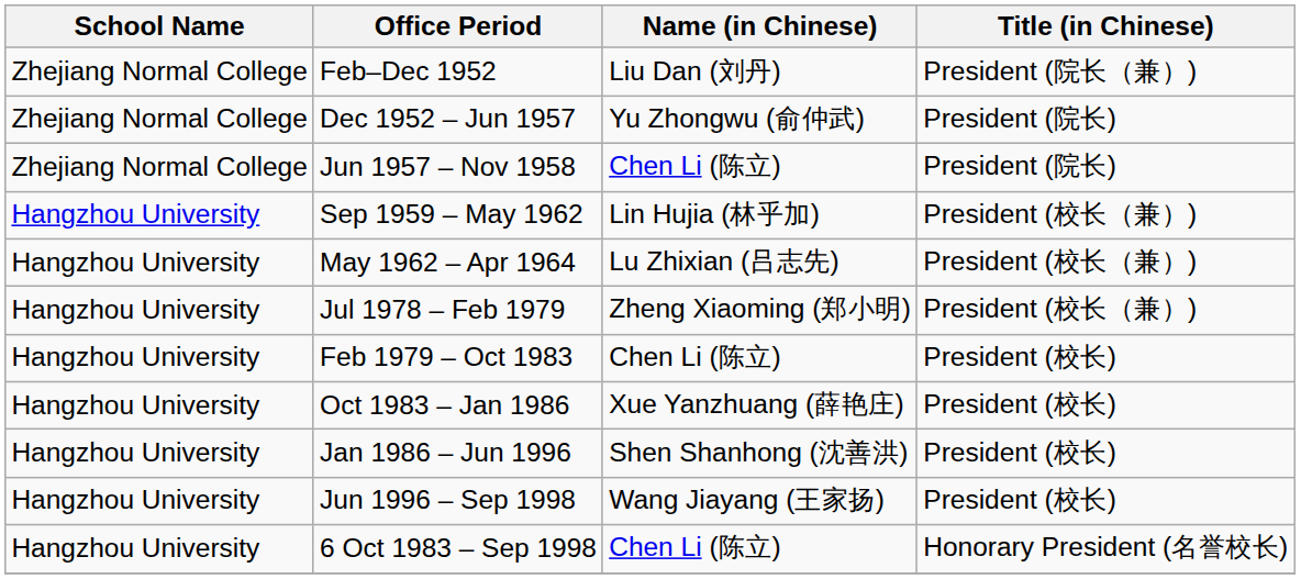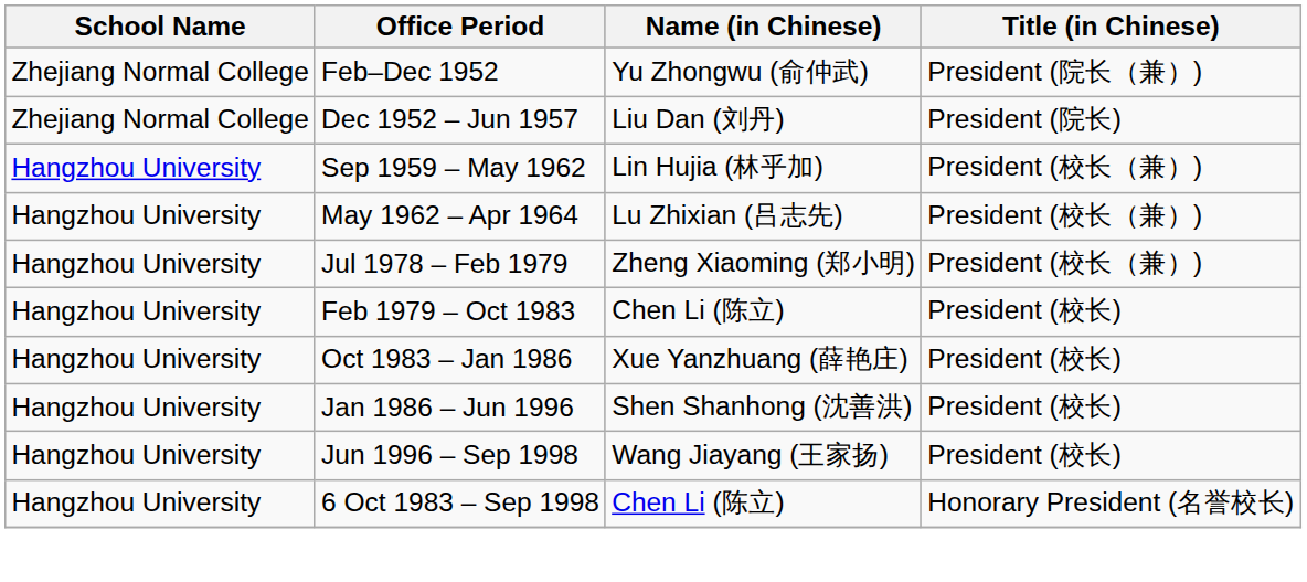 <table class="wikitable">
 <tr>
 <th>School Name</th>
 <th>Office Period</th>
 <th>Name (in Chinese)</th>
 <th>Title (in Chinese)</th>
 </tr>
 <tr>
 <td>Zhejiang Normal College</td>
 <td>Feb–Dec 1952</td>
-<td>Liu Dan (刘丹)</td>
+<td>Yu Zhongwu (俞仲武)</td>
 <td>President (院长（兼）)</td>
 </tr>
 <tr>
 <td>Zhejiang Normal College</td>
 <td>Dec 1952 – Jun 1957</td>
-<td>Yu Zhongwu (俞仲武)</td>
-<td>President (院长)</td>
-</tr>
-<tr>
-<td>Zhejiang Normal College</td>
-<td>Jun 1957 – Nov 1958</td>
-<td><a href='#'>Chen Li</a> (陈立)</td>
+<td>Liu Dan (刘丹)</td>
 <td>President (院长)</td>
 </tr>
 <tr>
 <td><a href='#'>Hangzhou University</a></td>
 <td>Sep 1959 – May 1962</td>
 <td>Lin Hujia (林乎加)</td>
 <td>President (校长（兼）)</td>
 </tr>
 <tr>
 <td>Hangzhou University</td>
 <td>May 1962 – Apr 1964</td>
 <td>Lu Zhixian (吕志先)</td>
 <td>President (校长（兼）)</td>
 </tr>
 <tr>
 <td>Hangzhou University</td>
 <td>Jul 1978 – Feb 1979</td>
 <td>Zheng Xiaoming (郑小明)</td>
 <td>President (校长（兼）)</td>
 </tr>
 <tr>
 <td>Hangzhou University</td>
 <td>Feb 1979 – Oct 1983</td>
 <td>Chen Li (陈立)</td>
 <td>President (校长)</td>
 </tr>
 <tr>
 <td>Hangzhou University</td>
 <td>Oct 1983 – Jan 1986</td>
 <td>Xue Yanzhuang (薛艳庄)</td>
 <td>President (校长)</td>
 </tr>
 <tr>
 <td>Hangzhou University</td>
 <td>Jan 1986 – Jun 1996</td>
 <td>Shen Shanhong (沈善洪)</td>
 <td>President (校长)</td>
 </tr>
 <tr>
 <td>Hangzhou University</td>
 <td>Jun 1996 – Sep 1998</td>
 <td>Wang Jiayang (王家扬)</td>
 <td>President (校长)</td>
 </tr>
 <tr>
 <td>Hangzhou University</td>
 <td>6 Oct 1983 – Sep 1998</td>
 <td><a href='#'>Chen Li</a> (陈立)</td>
 <td>Honorary President (名誉校长)</td>
 </tr>
 <tr>
 </tr>
 </table>
